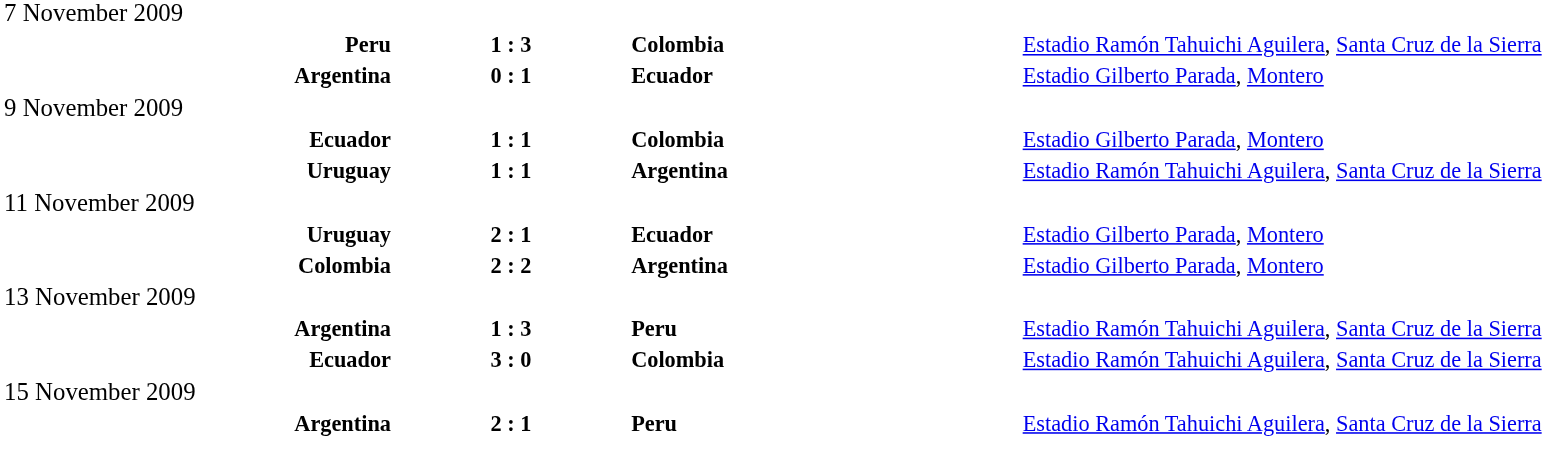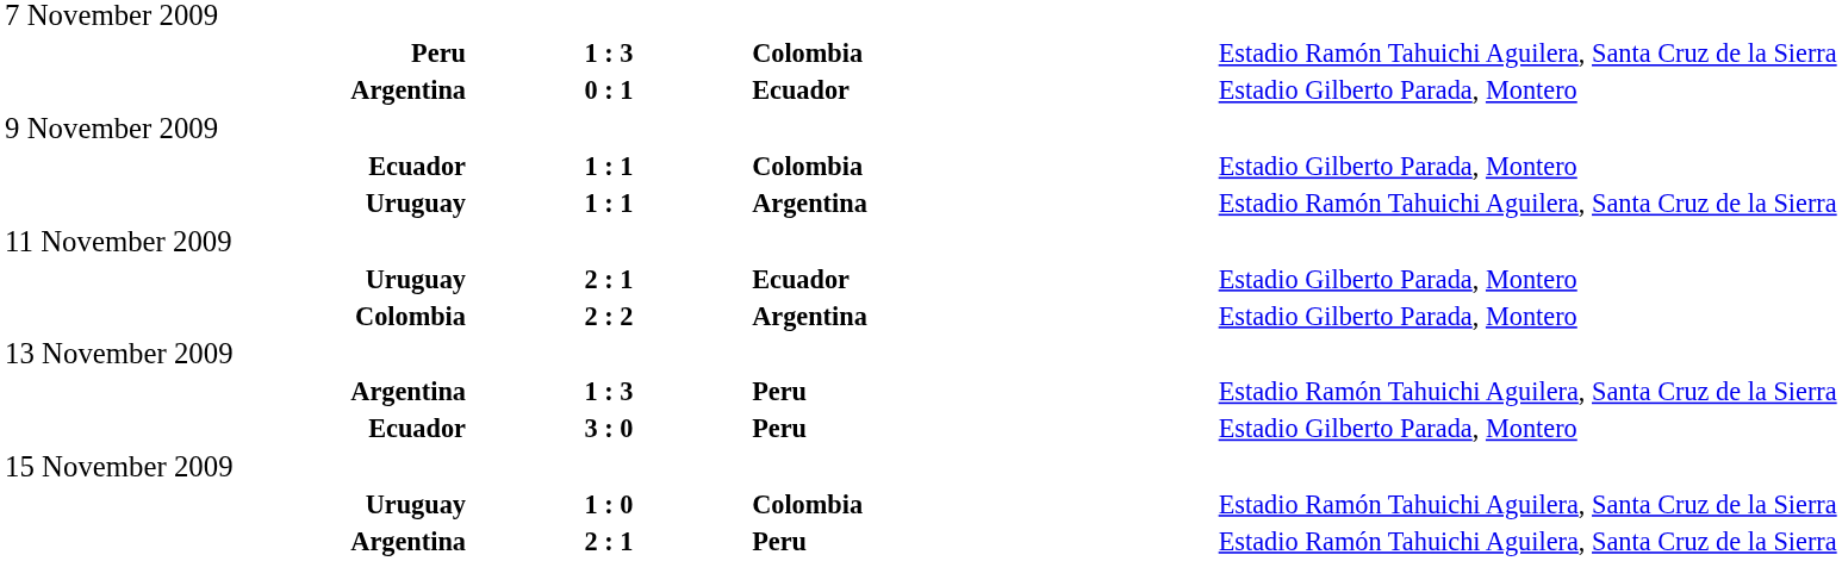 <table width=100% cellspacing=1>
 <tr>
 <th width=20%></th>
 <th width=12%></th>
 <th width=20%></th>
 <th width=33%></th>
 </tr>
 <tr>
 <td>7 November 2009</td>
 </tr>
 <tr style=font-size:90%>
 <td align=right><strong>Peru</strong></td>
 <td align=center><strong>1 : 3</strong></td>
 <td><strong>Colombia</strong></td>
 <td><a href='#'>Estadio Ramón Tahuichi Aguilera</a>, <a href='#'>Santa Cruz de la Sierra</a></td>
 <td></td>
 </tr>
 <tr style=font-size:90%>
 <td align=right><strong>Argentina</strong></td>
 <td align=center><strong>0 : 1</strong></td>
 <td><strong>Ecuador</strong></td>
 <td><a href='#'>Estadio Gilberto Parada</a>, <a href='#'>Montero</a></td>
 <td></td>
 </tr>
 <tr>
 <td>9 November 2009</td>
 </tr>
 <tr style=font-size:90%>
 <td align=right><strong>Ecuador</strong></td>
 <td align=center><strong>1 : 1</strong></td>
 <td><strong>Colombia</strong></td>
 <td><a href='#'>Estadio Gilberto Parada</a>, <a href='#'>Montero</a></td>
 <td></td>
 </tr>
 <tr style=font-size:90%>
 <td align=right><strong>Uruguay</strong></td>
 <td align=center><strong>1 : 1</strong></td>
 <td><strong>Argentina</strong></td>
 <td><a href='#'>Estadio Ramón Tahuichi Aguilera</a>, <a href='#'>Santa Cruz de la Sierra</a></td>
 <td></td>
 </tr>
 <tr>
 <td>11 November 2009</td>
 </tr>
 <tr style=font-size:90%>
 <td align=right><strong>Uruguay</strong></td>
 <td align=center><strong>2 : 1</strong></td>
 <td><strong>Ecuador</strong></td>
 <td><a href='#'>Estadio Gilberto Parada</a>, <a href='#'>Montero</a></td>
 <td></td>
 </tr>
 <tr style=font-size:90%>
 <td align=right><strong>Colombia</strong></td>
 <td align=center><strong>2 : 2</strong></td>
 <td><strong>Argentina</strong></td>
 <td><a href='#'>Estadio Gilberto Parada</a>, <a href='#'>Montero</a></td>
 <td></td>
 </tr>
 <tr>
 <td>13 November 2009</td>
 </tr>
 <tr style=font-size:90%>
 <td align=right><strong>Argentina</strong></td>
 <td align=center><strong>1 : 3</strong></td>
 <td><strong>Peru</strong></td>
 <td><a href='#'>Estadio Ramón Tahuichi Aguilera</a>, <a href='#'>Santa Cruz de la Sierra</a></td>
 <td></td>
 </tr>
 <tr style=font-size:90%>
 <td align=right><strong>Ecuador</strong></td>
 <td align=center><strong>3 : 0</strong></td>
-<td><strong>Colombia</strong></td>
-<td><a href='#'>Estadio Ramón Tahuichi Aguilera</a>, <a href='#'>Santa Cruz de la Sierra</a></td>
+<td><strong>Peru</strong></td>
+<td><a href='#'>Estadio Gilberto Parada</a>, <a href='#'>Montero</a></td>
 <td></td>
 </tr>
 <tr>
 <td>15 November 2009</td>
+</tr>
+<tr style=font-size:90%>
+<td align=right><strong>Uruguay</strong></td>
+<td align=center><strong>1 : 0</strong></td>
+<td><strong>Colombia</strong></td>
+<td><a href='#'>Estadio Ramón Tahuichi Aguilera</a>, <a href='#'>Santa Cruz de la Sierra</a></td>
+<td></td>
 </tr>
 <tr style=font-size:90%>
 <td align=right><strong>Argentina</strong></td>
 <td align=center><strong>2 : 1</strong></td>
 <td><strong>Peru</strong></td>
 <td><a href='#'>Estadio Ramón Tahuichi Aguilera</a>, <a href='#'>Santa Cruz de la Sierra</a></td>
 <td></td>
 </tr>
 </table>
